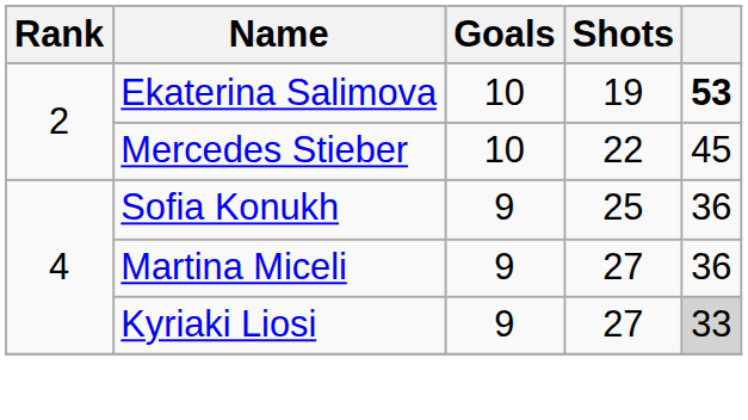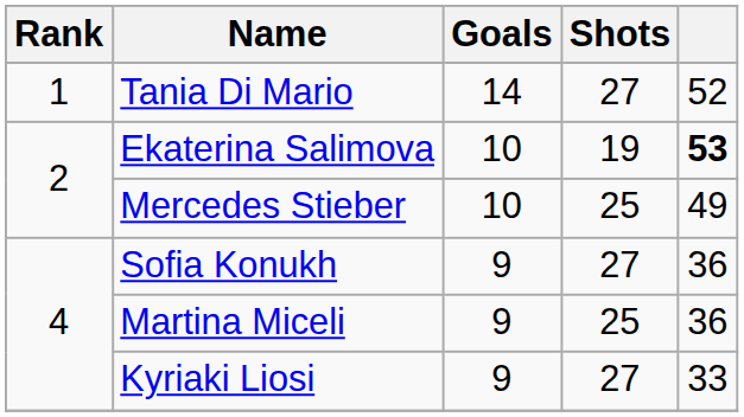 <table class="wikitable" style="text-align: center;">
 <tr>
 <th>Rank</th>
 <th>Name</th>
 <th>Goals</th>
 <th>Shots</th>
 <th></th>
+</tr>
+<tr>
+<td>1</td>
+<td align="left"> <a href='#'>Tania Di Mario</a></td>
+<td>14</td>
+<td>27</td>
+<td>52</td>
 </tr>
 <tr>
 <td rowspan=2>2</td>
 <td align="left"> <a href='#'>Ekaterina Salimova</a></td>
 <td>10</td>
 <td>19</td>
 <td><strong>53</strong></td>
 </tr>
 <tr>
 <td align="left"> <a href='#'>Mercedes Stieber</a></td>
 <td>10</td>
-<td>22</td>
-<td>45</td>
+<td>25</td>
+<td>49</td>
 </tr>
 <tr>
 <td rowspan=3>4</td>
 <td align="left"> <a href='#'>Sofia Konukh</a></td>
 <td>9</td>
-<td>25</td>
+<td>27</td>
 <td>36</td>
 </tr>
 <tr>
 <td align="left"> <a href='#'>Martina Miceli</a></td>
 <td>9</td>
-<td>27</td>
+<td>25</td>
 <td>36</td>
 </tr>
 <tr>
 <td align="left"> <a href='#'>Kyriaki Liosi</a></td>
 <td>9</td>
 <td>27</td>
-<td style="background: lightgrey;">33</td>
+<td>33</td>
 </tr>
 <tr>
 </tr>
 </table>
